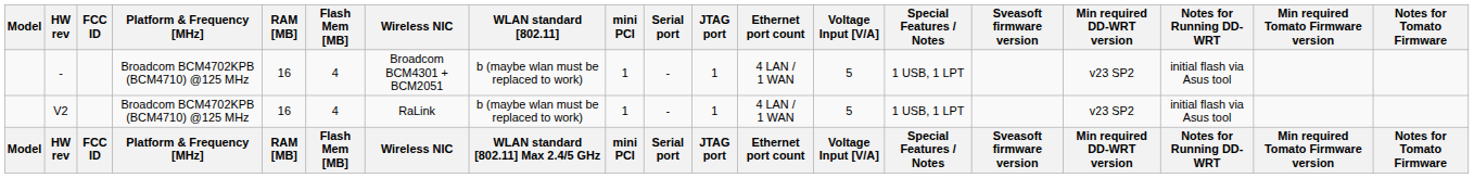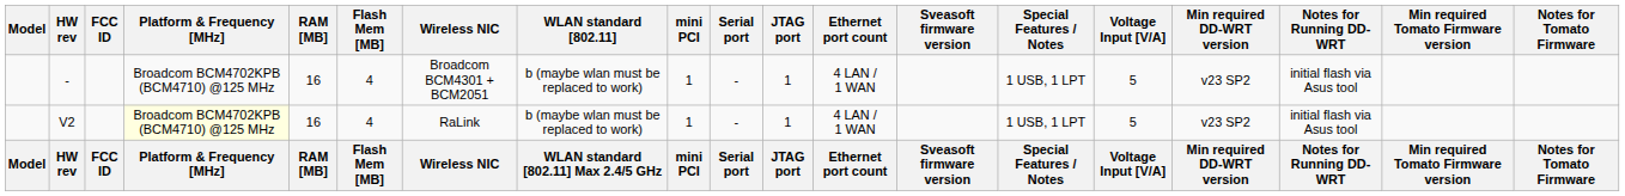 <table class="wikitable sortable" style="border: 1px solid black; border-spacing: 0px; width: 100%; text-align:center;">
 <tr>
 <th>Model</th>
 <th>HW rev</th>
 <th>FCC ID</th>
 <th>Platform & Frequency [MHz]</th>
 <th>RAM [MB]</th>
 <th>Flash Mem [MB]</th>
 <th>Wireless NIC</th>
 <th>WLAN standard [802.11]</th>
 <th>mini PCI</th>
 <th>Serial port</th>
 <th>JTAG port</th>
 <th>Ethernet port count</th>
+<th>Sveasoft firmware version</th>
+<th>Special Features / Notes</th>
 <th>Voltage Input [V/A]</th>
-<th>Special Features / Notes</th>
-<th>Sveasoft firmware version</th>
 <th>Min required DD-WRT version</th>
 <th>Notes for Running DD-WRT</th>
 <th>Min required Tomato Firmware version</th>
 <th>Notes for Tomato Firmware</th>
 </tr>
 <tr>
 <td></td>
 <td>-</td>
 <td></td>
 <td>Broadcom BCM4702KPB (BCM4710) @125 MHz</td>
 <td>16</td>
 <td>4</td>
 <td>Broadcom BCM4301 + BCM2051</td>
 <td>b (maybe wlan must be replaced to work)</td>
 <td>1</td>
 <td>-</td>
 <td>1</td>
 <td>4 LAN / 1 WAN</td>
+<td></td>
+<td>1 USB, 1 LPT</td>
 <td>5</td>
-<td>1 USB, 1 LPT</td>
-<td></td>
 <td>v23 SP2</td>
 <td>initial flash via Asus tool</td>
 <td></td>
 <td></td>
 </tr>
 <tr>
 <td></td>
 <td>V2</td>
 <td></td>
-<td>Broadcom BCM4702KPB (BCM4710) @125 MHz</td>
+<td style="background: lightyellow;">Broadcom BCM4702KPB (BCM4710) @125 MHz</td>
 <td>16</td>
 <td>4</td>
 <td>RaLink</td>
 <td>b (maybe wlan must be replaced to work)</td>
 <td>1</td>
 <td>-</td>
 <td>1</td>
 <td>4 LAN / 1 WAN</td>
+<td></td>
+<td>1 USB, 1 LPT</td>
 <td>5</td>
-<td>1 USB, 1 LPT</td>
-<td></td>
 <td>v23 SP2</td>
 <td>initial flash via Asus tool</td>
 <td></td>
 <td></td>
 </tr>
 <tr>
 <th>Model</th>
 <th>HW rev</th>
 <th>FCC ID</th>
 <th>Platform & Frequency [MHz]</th>
 <th>RAM [MB]</th>
 <th>Flash Mem [MB]</th>
 <th>Wireless NIC</th>
 <th>WLAN standard [802.11] Max 2.4/5 GHz</th>
 <th>mini PCI</th>
 <th>Serial port</th>
 <th>JTAG port</th>
 <th>Ethernet port count</th>
+<th>Sveasoft firmware version</th>
+<th>Special Features / Notes</th>
 <th>Voltage Input [V/A]</th>
-<th>Special Features / Notes</th>
-<th>Sveasoft firmware version</th>
 <th>Min required DD-WRT version</th>
 <th>Notes for Running DD-WRT</th>
 <th>Min required Tomato Firmware version</th>
 <th>Notes for Tomato Firmware</th>
 </tr>
 </table>
